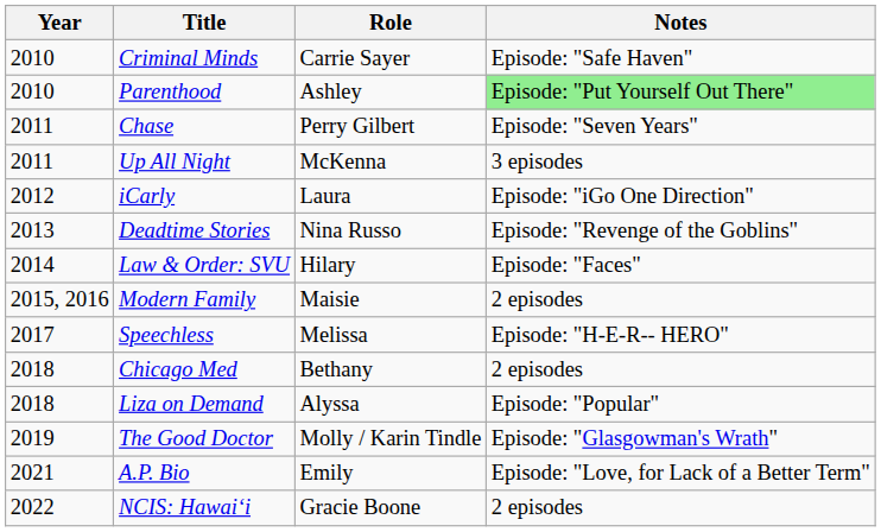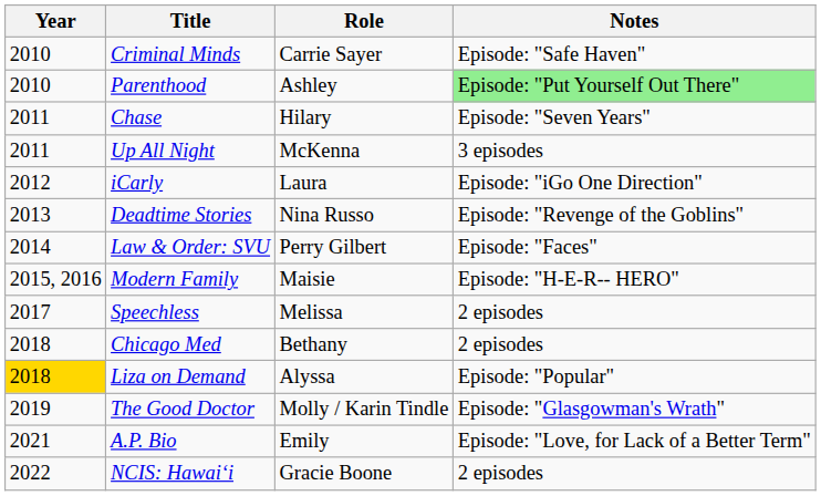 <table class="wikitable sortable">
 <tr>
 <th>Year</th>
 <th>Title</th>
 <th>Role</th>
 <th>Notes</th>
 </tr>
 <tr>
 <td>2010</td>
 <td><em><a href='#'>Criminal Minds</a></em></td>
 <td>Carrie Sayer</td>
 <td>Episode: "Safe Haven"</td>
 </tr>
 <tr>
 <td>2010</td>
 <td><a href='#'><em>Parenthood</em></a></td>
 <td>Ashley</td>
 <td style="background: lightgreen;">Episode: "Put Yourself Out There"</td>
 </tr>
 <tr>
 <td>2011</td>
 <td><a href='#'><em>Chase</em></a></td>
-<td>Perry Gilbert</td>
+<td>Hilary</td>
 <td>Episode: "Seven Years"</td>
 </tr>
 <tr>
 <td>2011</td>
 <td><a href='#'><em>Up All Night</em></a></td>
 <td>McKenna</td>
 <td>3 episodes</td>
 </tr>
 <tr>
 <td>2012</td>
 <td><em><a href='#'>iCarly</a></em></td>
 <td>Laura</td>
 <td>Episode: "iGo One Direction"</td>
 </tr>
 <tr>
 <td>2013</td>
 <td><a href='#'><em>Deadtime Stories</em></a></td>
 <td>Nina Russo</td>
 <td>Episode: "Revenge of the Goblins"</td>
 </tr>
 <tr>
 <td>2014</td>
 <td><em><a href='#'>Law & Order: SVU</a></em></td>
-<td>Hilary</td>
+<td>Perry Gilbert</td>
 <td>Episode: "Faces"</td>
 </tr>
 <tr>
 <td>2015, 2016</td>
 <td><em><a href='#'>Modern Family</a></em></td>
 <td>Maisie</td>
-<td>2 episodes</td>
+<td>Episode: "H-E-R-- HERO"</td>
 </tr>
 <tr>
 <td>2017</td>
 <td><a href='#'><em>Speechless</em></a></td>
 <td>Melissa</td>
-<td>Episode: "H-E-R-- HERO"</td>
+<td>2 episodes</td>
 </tr>
 <tr>
 <td>2018</td>
 <td><em><a href='#'>Chicago Med</a></em></td>
 <td>Bethany</td>
 <td>2 episodes</td>
 </tr>
 <tr>
-<td>2018</td>
+<td style="background: gold;">2018</td>
 <td><em><a href='#'>Liza on Demand</a></em></td>
 <td>Alyssa</td>
 <td>Episode: "Popular"</td>
 </tr>
 <tr>
 <td>2019</td>
 <td><a href='#'><em>The Good Doctor</em></a></td>
 <td>Molly / Karin Tindle</td>
 <td>Episode: "<a href='#'>Glasgowman's Wrath</a>"</td>
 </tr>
 <tr>
 <td>2021</td>
 <td><em><a href='#'>A.P. Bio</a></em></td>
 <td>Emily</td>
 <td>Episode: "Love, for Lack of a Better Term"</td>
 </tr>
 <tr>
 <td>2022</td>
 <td><em><a href='#'>NCIS: Hawaiʻi</a></em></td>
 <td>Gracie Boone</td>
 <td>2 episodes</td>
 </tr>
 </table>
